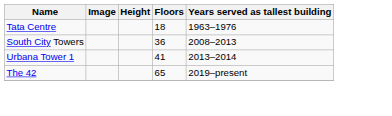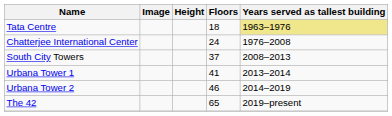 <table class="wikitable sortable">
 <tr>
 <th>Name</th>
 <th>Image</th>
 <th>Height</th>
 <th>Floors</th>
 <th>Years served as tallest building</th>
 </tr>
 <tr>
 <td><a href='#'>Tata Centre</a></td>
 <td></td>
 <td></td>
 <td>18</td>
-<td>1963–1976</td>
+<td style="background: khaki;">1963–1976</td>
+</tr>
+<tr>
+<td><a href='#'>Chatterjee International Center</a></td>
+<td></td>
+<td></td>
+<td>24</td>
+<td>1976–2008</td>
 </tr>
 <tr>
 <td><a href='#'>South City</a> Towers</td>
 <td></td>
 <td></td>
-<td>36</td>
+<td>37</td>
 <td>2008–2013</td>
 </tr>
 <tr>
 <td><a href='#'>Urbana Tower 1</a></td>
 <td></td>
 <td></td>
 <td>41</td>
 <td>2013–2014</td>
+</tr>
+<tr>
+<td><a href='#'>Urbana Tower 2</a></td>
+<td></td>
+<td></td>
+<td>46</td>
+<td>2014–2019</td>
 </tr>
 <tr>
 <td><a href='#'>The 42</a></td>
 <td></td>
 <td></td>
 <td>65</td>
 <td>2019–present</td>
 </tr>
 <tr>
 </tr>
 </table>
